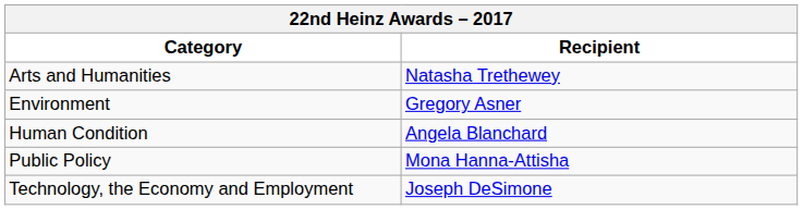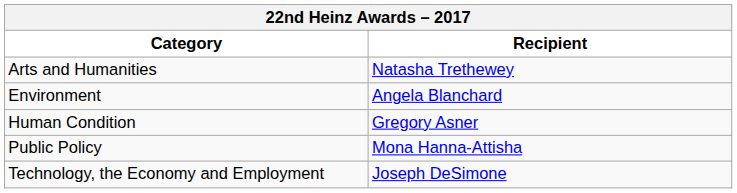 <table class="wikitable" style="width:80%; text-align:left">
 <tr>
 <th style="background:cream" colspan=2><span>22nd Heinz Awards – 2017</span></th>
 </tr>
 <tr>
 <th style="background:white; width:40%">Category</th>
 <th style="background:white; width:40%">Recipient</th>
 </tr>
 <tr>
 <td>Arts and Humanities</td>
 <td><a href='#'>Natasha Trethewey</a></td>
 </tr>
 <tr>
 <td>Environment</td>
-<td><a href='#'>Gregory Asner</a></td>
+<td><a href='#'>Angela Blanchard</a></td>
 </tr>
 <tr>
 <td>Human Condition</td>
-<td><a href='#'>Angela Blanchard</a></td>
+<td><a href='#'>Gregory Asner</a></td>
 </tr>
 <tr>
 <td>Public Policy</td>
 <td><a href='#'>Mona Hanna-Attisha</a></td>
 </tr>
 <tr>
 <td>Technology, the Economy and Employment</td>
 <td><a href='#'>Joseph DeSimone</a></td>
 </tr>
 </table>
